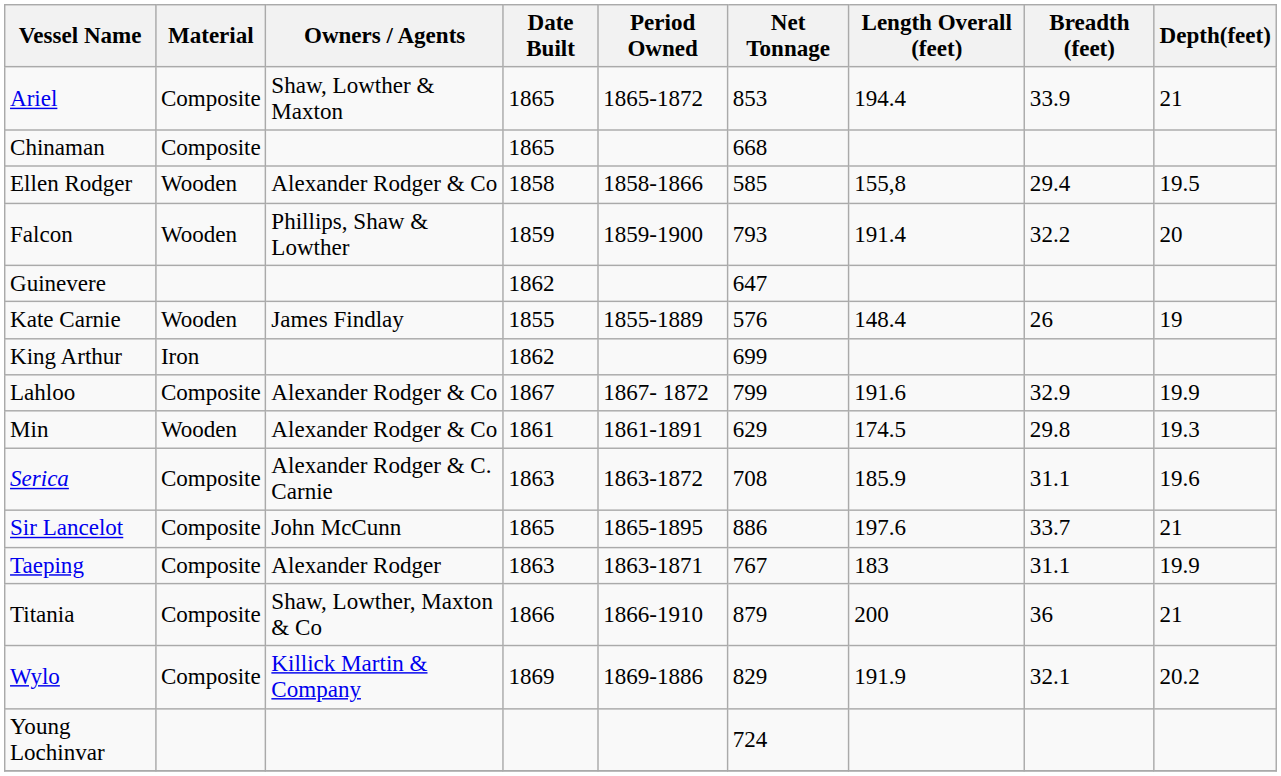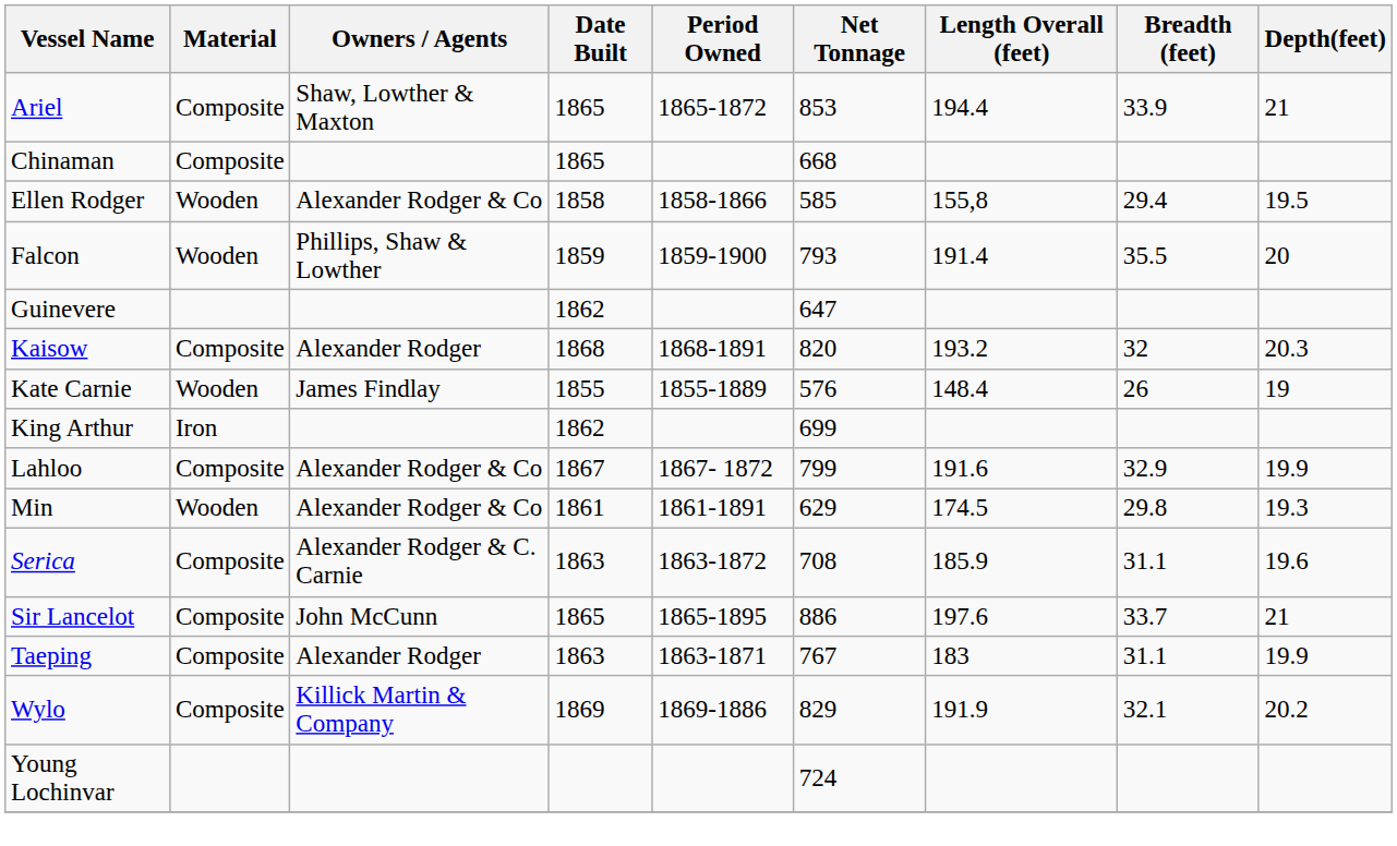 <table class="sortable wikitable" style="margin:auto;">
 <tr>
 <th>Vessel Name</th>
 <th>Material</th>
 <th>Owners / Agents</th>
 <th>Date Built</th>
 <th>Period Owned</th>
 <th>Net Tonnage</th>
 <th>Length Overall (feet)</th>
 <th>Breadth (feet)</th>
 <th>Depth(feet)</th>
 </tr>
 <tr>
 <td><a href='#'>Ariel</a></td>
 <td>Composite</td>
 <td>Shaw, Lowther & Maxton</td>
 <td>1865</td>
 <td>1865-1872</td>
 <td>853</td>
 <td>194.4</td>
 <td>33.9</td>
 <td>21</td>
 </tr>
 <tr>
 <td>Chinaman</td>
 <td>Composite</td>
 <td></td>
 <td>1865</td>
 <td></td>
 <td>668</td>
 <td></td>
 <td></td>
 <td></td>
 </tr>
 <tr>
 <td>Ellen Rodger</td>
 <td>Wooden</td>
 <td>Alexander Rodger & Co</td>
 <td>1858</td>
 <td>1858-1866</td>
 <td>585</td>
 <td>155,8</td>
 <td>29.4</td>
 <td>19.5</td>
 </tr>
 <tr>
 <td>Falcon</td>
 <td>Wooden</td>
 <td>Phillips, Shaw & Lowther</td>
 <td>1859</td>
 <td>1859-1900</td>
 <td>793</td>
 <td>191.4</td>
-<td>32.2</td>
+<td>35.5</td>
 <td>20</td>
 </tr>
 <tr>
 <td>Guinevere</td>
 <td></td>
 <td></td>
 <td>1862</td>
 <td></td>
 <td>647</td>
 <td></td>
 <td></td>
 <td></td>
+</tr>
+<tr>
+<td><a href='#'>Kaisow</a></td>
+<td>Composite</td>
+<td>Alexander Rodger</td>
+<td>1868</td>
+<td>1868-1891</td>
+<td>820</td>
+<td>193.2</td>
+<td>32</td>
+<td>20.3</td>
 </tr>
 <tr>
 <td>Kate Carnie</td>
 <td>Wooden</td>
 <td>James Findlay</td>
 <td>1855</td>
 <td>1855-1889</td>
 <td>576</td>
 <td>148.4</td>
 <td>26</td>
 <td>19</td>
 </tr>
 <tr>
 <td>King Arthur</td>
 <td>Iron</td>
 <td></td>
 <td>1862</td>
 <td></td>
 <td>699</td>
 <td></td>
 <td></td>
 <td></td>
 </tr>
 <tr>
 <td>Lahloo</td>
 <td>Composite</td>
 <td>Alexander Rodger & Co</td>
 <td>1867</td>
 <td>1867- 1872</td>
 <td>799</td>
 <td>191.6</td>
 <td>32.9</td>
 <td>19.9</td>
 </tr>
 <tr>
 <td>Min</td>
 <td>Wooden</td>
 <td>Alexander Rodger & Co</td>
 <td>1861</td>
 <td>1861-1891</td>
 <td>629</td>
 <td>174.5</td>
 <td>29.8</td>
 <td>19.3</td>
 </tr>
 <tr>
 <td><a href='#'><em>Serica</em></a></td>
 <td>Composite</td>
 <td>Alexander Rodger & C. Carnie</td>
 <td>1863</td>
 <td>1863-1872</td>
 <td>708</td>
 <td>185.9</td>
 <td>31.1</td>
 <td>19.6</td>
 </tr>
 <tr>
 <td><a href='#'>Sir Lancelot</a></td>
 <td>Composite</td>
 <td>John McCunn</td>
 <td>1865</td>
 <td>1865-1895</td>
 <td>886</td>
 <td>197.6</td>
 <td>33.7</td>
 <td>21</td>
 </tr>
 <tr>
 <td><a href='#'>Taeping</a></td>
 <td>Composite</td>
 <td>Alexander Rodger</td>
 <td>1863</td>
 <td>1863-1871</td>
 <td>767</td>
 <td>183</td>
 <td>31.1</td>
 <td>19.9</td>
 </tr>
 <tr>
-<td>Titania</td>
-<td>Composite</td>
-<td>Shaw, Lowther, Maxton & Co</td>
-<td>1866</td>
-<td>1866-1910</td>
-<td>879</td>
-<td>200</td>
-<td>36</td>
-<td>21</td>
-</tr>
-<tr>
 <td><a href='#'>Wylo</a></td>
 <td>Composite</td>
 <td><a href='#'>Killick Martin & Company</a></td>
 <td>1869</td>
 <td>1869-1886</td>
 <td>829</td>
 <td>191.9</td>
 <td>32.1</td>
 <td>20.2</td>
 </tr>
 <tr>
 <td>Young Lochinvar</td>
 <td></td>
 <td></td>
 <td></td>
 <td></td>
 <td>724</td>
 <td></td>
 <td></td>
 <td></td>
 </tr>
 <tr>
 </tr>
 </table>
